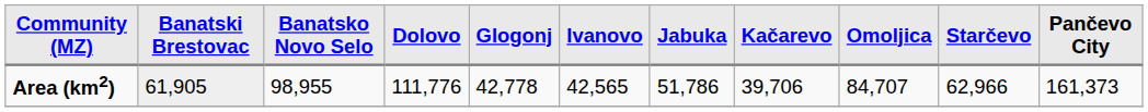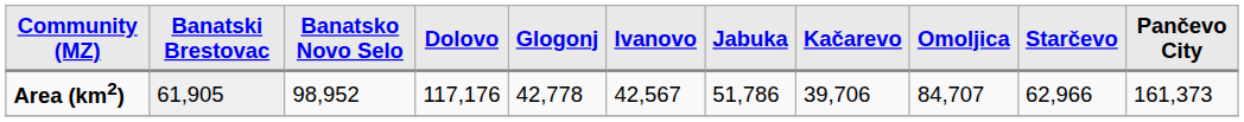 <table border="1" cellpadding="5" cellspacing="0" style="margin: 10px 0 10px 25px; background: #f9f9f9; border: 1px #AAA solid; border-collapse: collapse; font-size: 95%; float: center;">
 <tr>
 <th style="background: #E9E9E9; border-bottom: 2px solid gray;"><strong><a href='#'>Community (MZ)</a></strong></th>
 <th style="background: #E9E9E9; border-bottom: 2px solid gray;"><a href='#'>Banatski Brestovac</a></th>
 <th style="background: #E9E9E9; border-bottom: 2px solid gray;"><a href='#'>Banatsko Novo Selo</a></th>
 <th style="background: #E9E9E9; border-bottom: 2px solid gray;"><a href='#'>Dolovo</a></th>
 <th style="background: #E9E9E9; border-bottom: 2px solid gray;"><a href='#'>Glogonj</a></th>
 <th style="background: #E9E9E9; border-bottom: 2px solid gray;"><a href='#'>Ivanovo</a></th>
 <th style="background: #E9E9E9; border-bottom: 2px solid gray;"><a href='#'>Jabuka</a></th>
 <th style="background: #E9E9E9; border-bottom: 2px solid gray;"><a href='#'>Kačarevo</a></th>
 <th style="background: #E9E9E9; border-bottom: 2px solid gray;"><a href='#'>Omoljica</a></th>
 <th style="background: #E9E9E9; border-bottom: 2px solid gray;"><a href='#'>Starčevo</a></th>
 <th style="background: #E9E9E9; border-bottom: 2px solid gray;">Pančevo City</th>
 </tr>
 <tr>
 <td><strong>Area (km<sup>2</sup>)</strong></td>
 <td style="background: #efefef;">61,905</td>
-<td>98,955</td>
-<td>111,776</td>
+<td>98,952</td>
+<td>117,176</td>
 <td>42,778</td>
-<td>42,565</td>
+<td>42,567</td>
 <td>51,786</td>
 <td>39,706</td>
 <td>84,707</td>
 <td>62,966</td>
 <td>161,373</td>
 </tr>
 <tr>
 </tr>
 </table>
